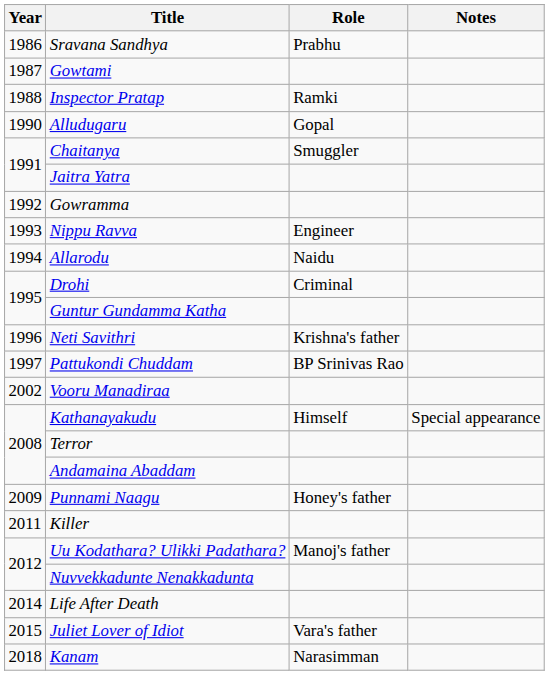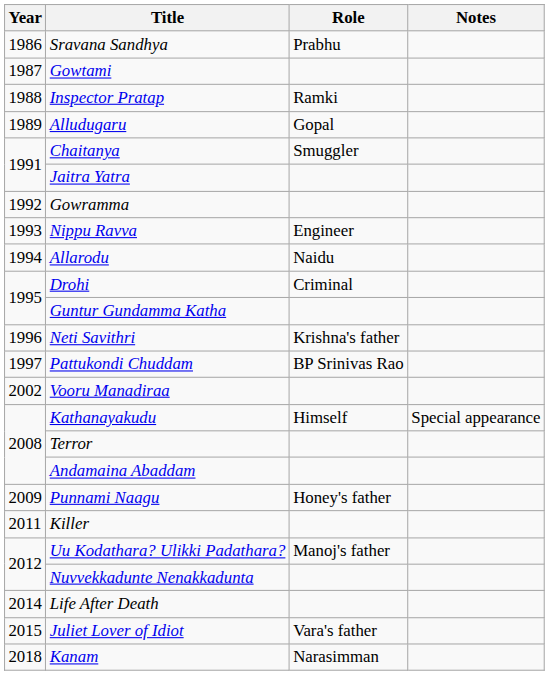 <table class="wikitable sortable">
 <tr>
 <th>Year</th>
 <th>Title</th>
 <th>Role</th>
 <th>Notes</th>
 </tr>
 <tr>
 <td>1986</td>
 <td><em>Sravana Sandhya</em></td>
 <td>Prabhu</td>
 <td></td>
 </tr>
 <tr>
 <td>1987</td>
 <td><em><a href='#'>Gowtami</a></em></td>
 <td></td>
 <td></td>
 </tr>
 <tr>
 <td>1988</td>
 <td><em><a href='#'>Inspector Pratap</a></em></td>
 <td>Ramki</td>
 <td></td>
 </tr>
 <tr>
-<td>1990</td>
+<td>1989</td>
 <td><em><a href='#'>Alludugaru</a></em></td>
 <td>Gopal</td>
 <td></td>
 </tr>
 <tr>
 <td rowspan=2>1991</td>
 <td><em><a href='#'>Chaitanya</a></em></td>
 <td>Smuggler</td>
 <td></td>
 </tr>
 <tr>
 <td><em><a href='#'>Jaitra Yatra</a></em></td>
 <td></td>
 <td></td>
 </tr>
 <tr>
 <td>1992</td>
 <td><em>Gowramma</em></td>
 <td></td>
 <td></td>
 </tr>
 <tr>
 <td>1993</td>
 <td><em><a href='#'>Nippu Ravva</a></em></td>
 <td>Engineer</td>
 <td></td>
 </tr>
 <tr>
 <td>1994</td>
 <td><em><a href='#'>Allarodu</a></em></td>
 <td>Naidu</td>
 <td></td>
 </tr>
 <tr>
 <td rowspan=2>1995</td>
 <td><em><a href='#'>Drohi</a></em></td>
 <td>Criminal</td>
 <td></td>
 </tr>
 <tr>
 <td><em><a href='#'>Guntur Gundamma Katha</a></em></td>
 <td></td>
 <td></td>
 </tr>
 <tr>
 <td>1996</td>
 <td><em><a href='#'>Neti Savithri</a></em></td>
 <td>Krishna's father</td>
 <td></td>
 </tr>
 <tr>
 <td>1997</td>
 <td><em><a href='#'>Pattukondi Chuddam</a></em></td>
 <td>BP Srinivas Rao</td>
 <td></td>
 </tr>
 <tr>
 <td>2002</td>
 <td><em><a href='#'>Vooru Manadiraa</a></em></td>
 <td></td>
 <td></td>
 </tr>
 <tr>
 <td rowspan=3>2008</td>
 <td><em><a href='#'>Kathanayakudu</a></em></td>
 <td>Himself</td>
 <td>Special appearance</td>
 </tr>
 <tr>
 <td><em>Terror</em></td>
 <td></td>
 <td></td>
 </tr>
 <tr>
 <td><em><a href='#'>Andamaina Abaddam</a></em></td>
 <td></td>
 <td></td>
 </tr>
 <tr>
 <td>2009</td>
 <td><em><a href='#'>Punnami Naagu</a></em></td>
 <td>Honey's father</td>
 <td></td>
 </tr>
 <tr>
 <td>2011</td>
 <td><em>Killer</em></td>
 <td></td>
 <td></td>
 </tr>
 <tr>
 <td rowspan=2>2012</td>
 <td><em><a href='#'>Uu Kodathara? Ulikki Padathara?</a></em></td>
 <td>Manoj's father</td>
 <td></td>
 </tr>
 <tr>
 <td><em><a href='#'>Nuvvekkadunte Nenakkadunta</a></em></td>
 <td></td>
 <td></td>
 </tr>
 <tr>
 <td>2014</td>
 <td><em>Life After Death</em></td>
 <td></td>
 <td></td>
 </tr>
 <tr>
 <td>2015</td>
 <td><em><a href='#'>Juliet Lover of Idiot</a></em></td>
 <td>Vara's father</td>
 <td></td>
 </tr>
 <tr>
 <td>2018</td>
 <td><em><a href='#'>Kanam</a></em></td>
 <td>Narasimman</td>
 <td></td>
 </tr>
 </table>
